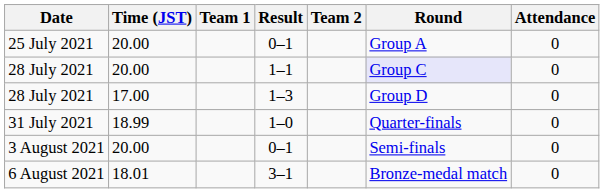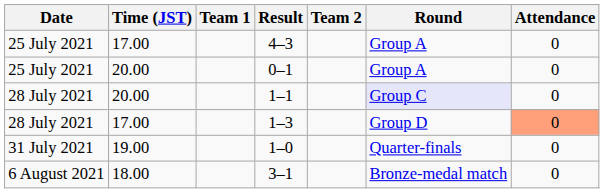 <table class="wikitable">
 <tr>
 <th>Date</th>
 <th>Time (<a href='#'>JST</a>)</th>
 <th>Team 1</th>
 <th>Result</th>
 <th>Team 2</th>
 <th>Round</th>
 <th>Attendance</th>
+</tr>
+<tr>
+<td>25 July 2021</td>
+<td>17.00</td>
+<td></td>
+<td style="text-align:center;">4–3</td>
+<td></td>
+<td><a href='#'>Group A</a></td>
+<td style="text-align:center;">0</td>
 </tr>
 <tr>
 <td>25 July 2021</td>
 <td>20.00</td>
 <td></td>
 <td style="text-align:center;">0–1</td>
 <td></td>
 <td><a href='#'>Group A</a></td>
 <td style="text-align:center;">0</td>
 </tr>
 <tr>
 <td>28 July 2021</td>
 <td>20.00</td>
 <td></td>
 <td style="text-align:center;">1–1</td>
 <td></td>
 <td style="background: lavender;"><a href='#'>Group C</a></td>
 <td style="text-align:center;">0</td>
 </tr>
 <tr>
 <td>28 July 2021</td>
 <td>17.00</td>
 <td></td>
 <td style="text-align:center;">1–3</td>
 <td></td>
 <td><a href='#'>Group D</a></td>
-<td style="text-align:center;">0</td>
+<td style="background: lightsalmon; text-align:center;">0</td>
 </tr>
 <tr>
 <td>31 July 2021</td>
-<td>18.99</td>
+<td>19.00</td>
 <td></td>
 <td style="text-align:center;">1–0</td>
 <td></td>
 <td><a href='#'>Quarter-finals</a></td>
 <td style="text-align:center;">0</td>
 </tr>
 <tr>
-<td>3 August 2021</td>
-<td>20.00</td>
-<td></td>
-<td style="text-align:center;">0–1</td>
-<td></td>
-<td><a href='#'>Semi-finals</a></td>
-<td style="text-align:center;">0</td>
-</tr>
-<tr>
 <td>6 August 2021</td>
-<td>18.01</td>
+<td>18.00</td>
 <td></td>
 <td style="text-align:center;">3–1</td>
 <td></td>
 <td><a href='#'>Bronze-medal match</a></td>
 <td style="text-align:center;">0</td>
 </tr>
 </table>
